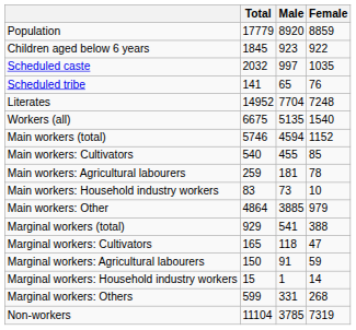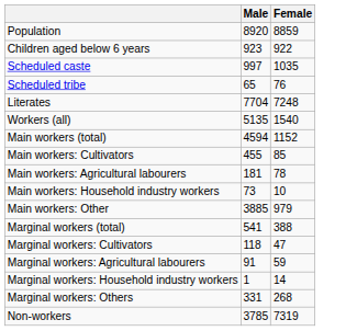 <table class="wikitable sortable">
 <tr>
 <th></th>
-<th>Total</th>
 <th>Male</th>
 <th>Female</th>
 </tr>
 <tr>
 <td>Population</td>
-<td>17779</td>
 <td>8920</td>
 <td>8859</td>
 </tr>
 <tr>
 <td>Children aged below 6 years</td>
-<td>1845</td>
 <td>923</td>
 <td>922</td>
 </tr>
 <tr>
 <td><a href='#'>Scheduled caste</a></td>
-<td>2032</td>
 <td>997</td>
 <td>1035</td>
 </tr>
 <tr>
 <td><a href='#'>Scheduled tribe</a></td>
-<td>141</td>
 <td>65</td>
 <td>76</td>
 </tr>
 <tr>
 <td>Literates</td>
-<td>14952</td>
 <td>7704</td>
 <td>7248</td>
 </tr>
 <tr>
 <td>Workers (all)</td>
-<td>6675</td>
 <td>5135</td>
 <td>1540</td>
 </tr>
 <tr>
 <td>Main workers (total)</td>
-<td>5746</td>
 <td>4594</td>
 <td>1152</td>
 </tr>
 <tr>
 <td>Main workers: Cultivators</td>
-<td>540</td>
 <td>455</td>
 <td>85</td>
 </tr>
 <tr>
 <td>Main workers: Agricultural labourers</td>
-<td>259</td>
 <td>181</td>
 <td>78</td>
 </tr>
 <tr>
 <td>Main workers: Household industry workers</td>
-<td>83</td>
 <td>73</td>
 <td>10</td>
 </tr>
 <tr>
 <td>Main workers: Other</td>
-<td>4864</td>
 <td>3885</td>
 <td>979</td>
 </tr>
 <tr>
 <td>Marginal workers (total)</td>
-<td>929</td>
 <td>541</td>
 <td>388</td>
 </tr>
 <tr>
 <td>Marginal workers: Cultivators</td>
-<td>165</td>
 <td>118</td>
 <td>47</td>
 </tr>
 <tr>
 <td>Marginal workers: Agricultural labourers</td>
-<td>150</td>
 <td>91</td>
 <td>59</td>
 </tr>
 <tr>
 <td>Marginal workers: Household industry workers</td>
-<td>15</td>
 <td>1</td>
 <td>14</td>
 </tr>
 <tr>
 <td>Marginal workers: Others</td>
-<td>599</td>
 <td>331</td>
 <td>268</td>
 </tr>
 <tr>
 <td>Non-workers</td>
-<td>11104</td>
 <td>3785</td>
 <td>7319</td>
 </tr>
 </table>
